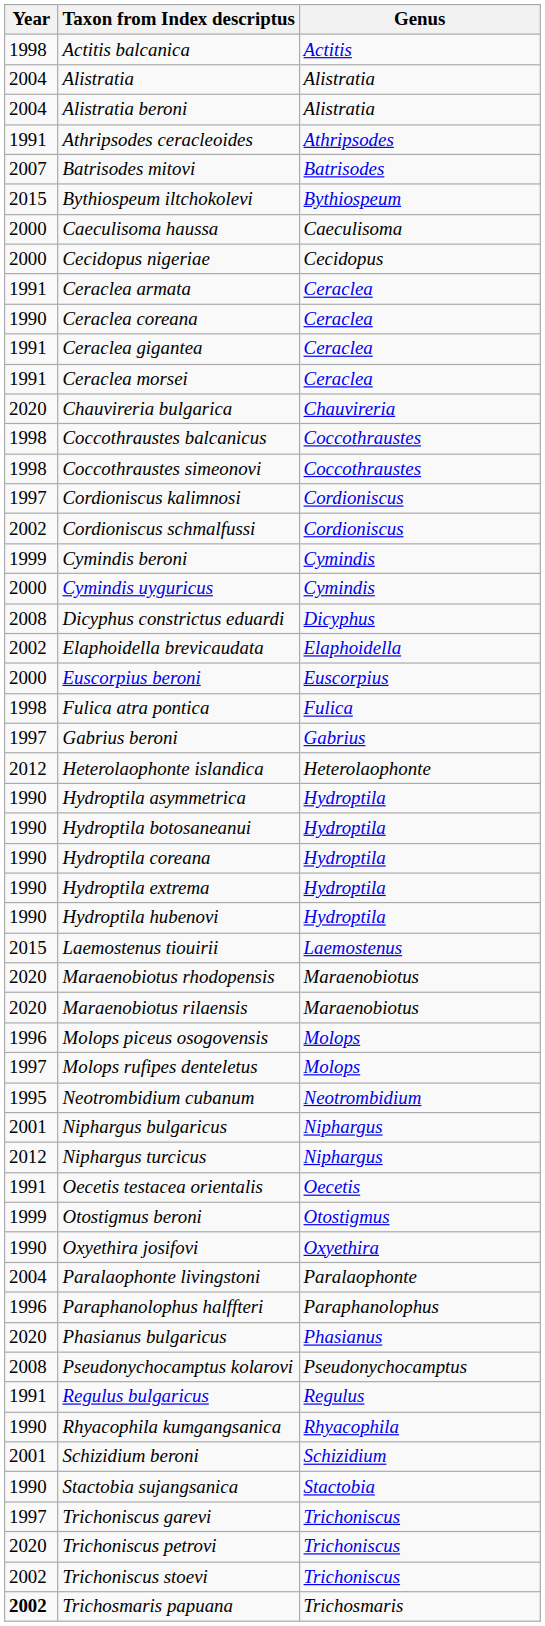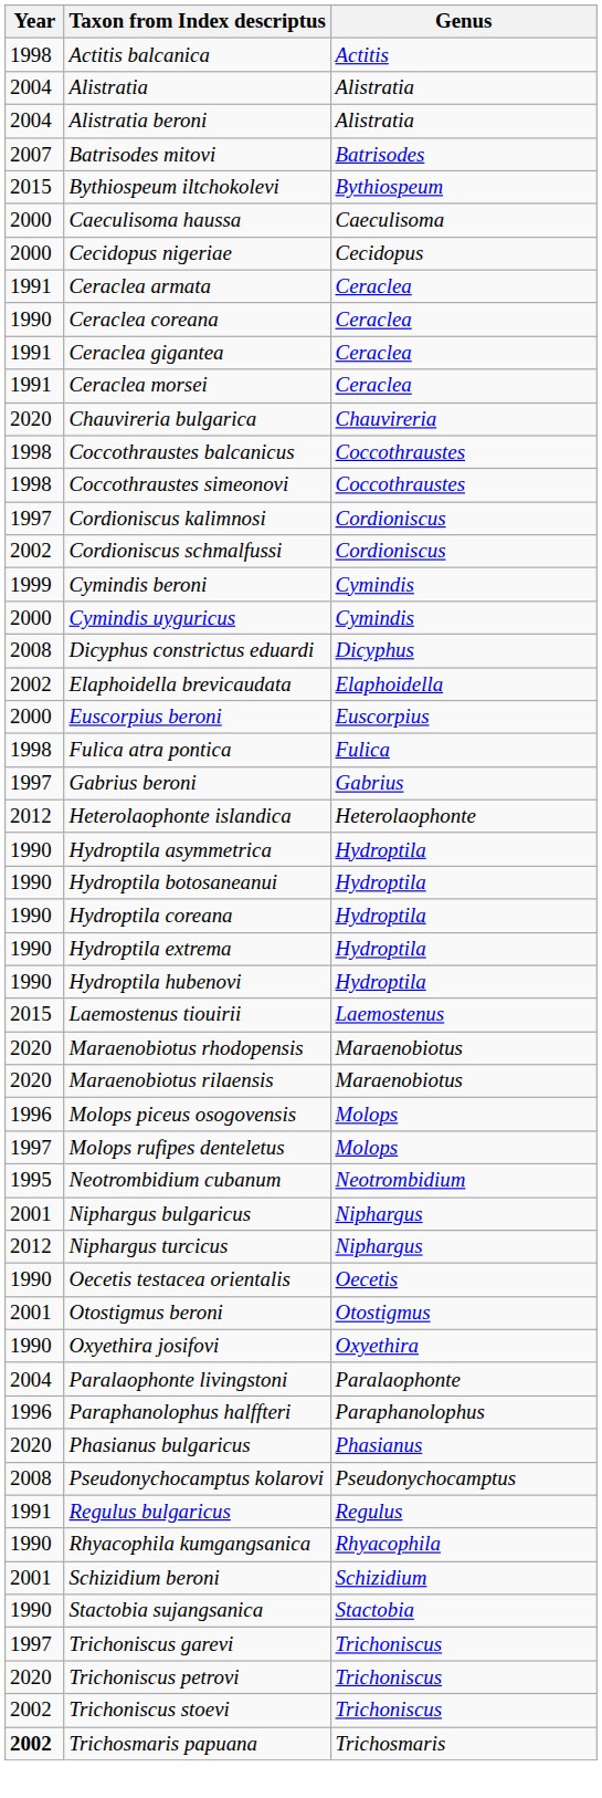 <table class="wikitable sortable">
 <tr>
 <th width="10%">Year</th>
 <th width="45%">Taxon from Index descriptus</th>
 <th width="45%">Genus</th>
 </tr>
 <tr>
 <td>1998</td>
 <td><em>Actitis balcanica</em></td>
 <td><em><a href='#'>Actitis</a></em></td>
 </tr>
 <tr>
 <td>2004</td>
 <td><em>Alistratia</em></td>
 <td><em>Alistratia</em></td>
 </tr>
 <tr>
 <td>2004</td>
 <td><em>Alistratia beroni</em></td>
 <td><em>Alistratia</em></td>
-</tr>
-<tr>
-<td>1991</td>
-<td><em>Athripsodes ceracleoides</em></td>
-<td><em><a href='#'>Athripsodes</a></em></td>
 </tr>
 <tr>
 <td>2007</td>
 <td><em>Batrisodes mitovi</em></td>
 <td><em><a href='#'>Batrisodes</a></em></td>
 </tr>
 <tr>
 <td>2015</td>
 <td><em>Bythiospeum iltchokolevi</em></td>
 <td><em><a href='#'>Bythiospeum</a></em></td>
 </tr>
 <tr>
 <td>2000</td>
 <td><em>Caeculisoma haussa</em></td>
 <td><em>Caeculisoma</em></td>
 </tr>
 <tr>
 <td>2000</td>
 <td><em>Cecidopus nigeriae</em></td>
 <td><em>Cecidopus</em></td>
 </tr>
 <tr>
 <td>1991</td>
 <td><em>Ceraclea armata</em></td>
 <td><em><a href='#'>Ceraclea</a></em></td>
 </tr>
 <tr>
 <td>1990</td>
 <td><em>Ceraclea coreana</em></td>
 <td><em><a href='#'>Ceraclea</a></em></td>
 </tr>
 <tr>
 <td>1991</td>
 <td><em>Ceraclea gigantea</em></td>
 <td><em><a href='#'>Ceraclea</a></em></td>
 </tr>
 <tr>
 <td>1991</td>
 <td><em>Ceraclea morsei</em></td>
 <td><em><a href='#'>Ceraclea</a></em></td>
 </tr>
 <tr>
 <td>2020</td>
 <td><em>Chauvireria bulgarica</em></td>
 <td><em><a href='#'>Chauvireria</a></em></td>
 </tr>
 <tr>
 <td>1998</td>
 <td><em>Coccothraustes balcanicus</em></td>
 <td><em><a href='#'>Coccothraustes</a></em></td>
 </tr>
 <tr>
 <td>1998</td>
 <td><em>Coccothraustes simeonovi</em></td>
 <td><em><a href='#'>Coccothraustes</a></em></td>
 </tr>
 <tr>
 <td>1997</td>
 <td><em>Cordioniscus kalimnosi</em></td>
 <td><em><a href='#'>Cordioniscus</a></em></td>
 </tr>
 <tr>
 <td>2002</td>
 <td><em>Cordioniscus schmalfussi</em></td>
 <td><em><a href='#'>Cordioniscus</a></em></td>
 </tr>
 <tr>
 <td>1999</td>
 <td><em>Cymindis beroni</em></td>
 <td><em><a href='#'>Cymindis</a></em></td>
 </tr>
 <tr>
 <td>2000</td>
 <td><em><a href='#'>Cymindis uyguricus</a></em></td>
 <td><em><a href='#'>Cymindis</a></em></td>
 </tr>
 <tr>
 <td>2008</td>
 <td><em>Dicyphus constrictus eduardi</em></td>
 <td><em><a href='#'>Dicyphus</a></em></td>
 </tr>
 <tr>
 <td>2002</td>
 <td><em>Elaphoidella brevicaudata</em></td>
 <td><em><a href='#'>Elaphoidella</a></em></td>
 </tr>
 <tr>
 <td>2000</td>
 <td><em><a href='#'>Euscorpius beroni</a></em></td>
 <td><em><a href='#'>Euscorpius</a></em></td>
 </tr>
 <tr>
 <td>1998</td>
 <td><em>Fulica atra pontica</em></td>
 <td><em><a href='#'>Fulica</a></em></td>
 </tr>
 <tr>
 <td>1997</td>
 <td><em>Gabrius beroni</em></td>
 <td><em><a href='#'>Gabrius</a></em></td>
 </tr>
 <tr>
 <td>2012</td>
 <td><em>Heterolaophonte islandica</em></td>
 <td><em>Heterolaophonte</em></td>
 </tr>
 <tr>
 <td>1990</td>
 <td><em>Hydroptila asymmetrica</em></td>
 <td><em><a href='#'>Hydroptila</a></em></td>
 </tr>
 <tr>
 <td>1990</td>
 <td><em>Hydroptila botosaneanui</em></td>
 <td><em><a href='#'>Hydroptila</a></em></td>
 </tr>
 <tr>
 <td>1990</td>
 <td><em>Hydroptila coreana</em></td>
 <td><em><a href='#'>Hydroptila</a></em></td>
 </tr>
 <tr>
 <td>1990</td>
 <td><em>Hydroptila extrema</em></td>
 <td><em><a href='#'>Hydroptila</a></em></td>
 </tr>
 <tr>
 <td>1990</td>
 <td><em>Hydroptila hubenovi</em></td>
 <td><em><a href='#'>Hydroptila</a></em></td>
 </tr>
 <tr>
 <td>2015</td>
 <td><em>Laemostenus tiouirii</em></td>
 <td><em><a href='#'>Laemostenus</a></em></td>
 </tr>
 <tr>
 <td>2020</td>
 <td><em>Maraenobiotus rhodopensis</em></td>
 <td><em>Maraenobiotus</em></td>
 </tr>
 <tr>
 <td>2020</td>
 <td><em>Maraenobiotus rilaensis</em></td>
 <td><em>Maraenobiotus</em></td>
 </tr>
 <tr>
 <td>1996</td>
 <td><em>Molops piceus osogovensis</em></td>
 <td><em><a href='#'>Molops</a></em></td>
 </tr>
 <tr>
 <td>1997</td>
 <td><em>Molops rufipes denteletus</em></td>
 <td><em><a href='#'>Molops</a></em></td>
 </tr>
 <tr>
 <td>1995</td>
 <td><em>Neotrombidium cubanum</em></td>
 <td><em><a href='#'>Neotrombidium</a></em></td>
 </tr>
 <tr>
 <td>2001</td>
 <td><em>Niphargus bulgaricus</em></td>
 <td><em><a href='#'>Niphargus</a></em></td>
 </tr>
 <tr>
 <td>2012</td>
 <td><em>Niphargus turcicus</em></td>
 <td><em><a href='#'>Niphargus</a></em></td>
 </tr>
 <tr>
-<td>1991</td>
+<td>1990</td>
 <td><em>Oecetis testacea orientalis</em></td>
 <td><em><a href='#'>Oecetis</a></em></td>
 </tr>
 <tr>
-<td>1999</td>
+<td>2001</td>
 <td><em>Otostigmus beroni</em></td>
 <td><em><a href='#'>Otostigmus</a></em></td>
 </tr>
 <tr>
 <td>1990</td>
 <td><em>Oxyethira josifovi</em></td>
 <td><em><a href='#'>Oxyethira</a></em></td>
 </tr>
 <tr>
 <td>2004</td>
 <td><em>Paralaophonte livingstoni</em></td>
 <td><em>Paralaophonte</em></td>
 </tr>
 <tr>
 <td>1996</td>
 <td><em>Paraphanolophus halffteri</em></td>
 <td><em>Paraphanolophus</em></td>
 </tr>
 <tr>
 <td>2020</td>
 <td><em>Phasianus bulgaricus</em></td>
 <td><em><a href='#'>Phasianus</a></em></td>
 </tr>
 <tr>
 <td>2008</td>
 <td><em>Pseudonychocamptus kolarovi</em></td>
 <td><em>Pseudonychocamptus</em></td>
 </tr>
 <tr>
 <td>1991</td>
 <td><em><a href='#'>Regulus bulgaricus</a></em></td>
 <td><em><a href='#'>Regulus</a></em></td>
 </tr>
 <tr>
 <td>1990</td>
 <td><em>Rhyacophila kumgangsanica</em></td>
 <td><em><a href='#'>Rhyacophila</a></em></td>
 </tr>
 <tr>
 <td>2001</td>
 <td><em>Schizidium beroni</em></td>
 <td><em><a href='#'>Schizidium</a></em></td>
 </tr>
 <tr>
 <td>1990</td>
 <td><em>Stactobia sujangsanica</em></td>
 <td><em><a href='#'>Stactobia</a></em></td>
 </tr>
 <tr>
 <td>1997</td>
 <td><em>Trichoniscus garevi</em></td>
 <td><em><a href='#'>Trichoniscus</a></em></td>
 </tr>
 <tr>
 <td>2020</td>
 <td><em>Trichoniscus petrovi</em></td>
 <td><em><a href='#'>Trichoniscus</a></em></td>
 </tr>
 <tr>
 <td>2002</td>
 <td><em>Trichoniscus stoevi</em></td>
 <td><em><a href='#'>Trichoniscus</a></em></td>
 </tr>
 <tr>
 <td><strong>2002</strong></td>
 <td><em>Trichosmaris papuana</em></td>
 <td><em>Trichosmaris</em></td>
 </tr>
 </table>
